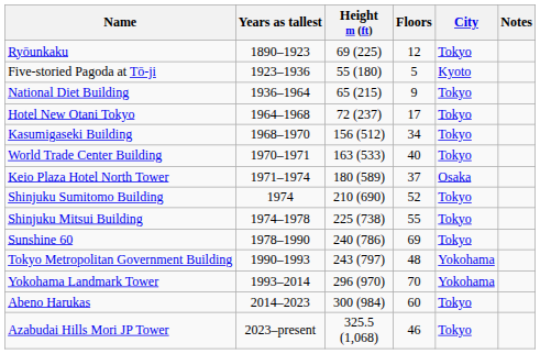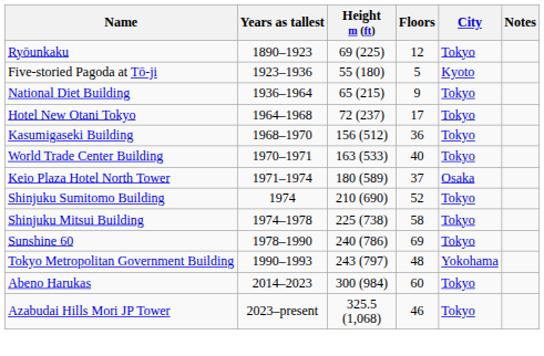 <table class="wikitable sortable">
 <tr>
 <th>Name</th>
 <th>Years as tallest</th>
 <th width="75">Height<br><small><a href='#'>m</a> (<a href='#'>ft</a>)</small></th>
 <th>Floors</th>
 <th><a href='#'>City</a></th>
 <th class="unsortable">Notes</th>
 </tr>
 <tr>
 <td><a href='#'>Ryōunkaku</a></td>
 <td style="text-align:center;">1890–1923</td>
 <td style="text-align:center;">69 (225)</td>
 <td style="text-align:center;">12</td>
 <td><a href='#'>Tokyo</a></td>
 <td></td>
 </tr>
 <tr>
 <td>Five-storied Pagoda at <a href='#'>Tō-ji</a></td>
 <td style="text-align:center;">1923–1936</td>
 <td style="text-align:center;">55 (180)</td>
 <td style="text-align:center;">5</td>
 <td><a href='#'>Kyoto</a></td>
 <td></td>
 </tr>
 <tr>
 <td><a href='#'>National Diet Building</a></td>
 <td style="text-align:center;">1936–1964</td>
 <td style="text-align:center;">65 (215)</td>
 <td style="text-align:center;">9</td>
 <td><a href='#'>Tokyo</a></td>
 <td></td>
 </tr>
 <tr>
 <td><a href='#'>Hotel New Otani Tokyo</a></td>
 <td style="text-align:center;">1964–1968</td>
 <td style="text-align:center;">72 (237)</td>
 <td style="text-align:center;">17</td>
 <td><a href='#'>Tokyo</a></td>
 <td></td>
 </tr>
 <tr>
 <td><a href='#'>Kasumigaseki Building</a></td>
 <td style="text-align:center;">1968–1970</td>
 <td style="text-align:center;">156 (512)</td>
-<td style="text-align:center;">34</td>
+<td style="text-align:center;">36</td>
 <td><a href='#'>Tokyo</a></td>
 <td></td>
 </tr>
 <tr>
 <td><a href='#'>World Trade Center Building</a></td>
 <td style="text-align:center;">1970–1971</td>
 <td style="text-align:center;">163 (533)</td>
 <td style="text-align:center;">40</td>
 <td><a href='#'>Tokyo</a></td>
 <td></td>
 </tr>
 <tr>
 <td><a href='#'>Keio Plaza Hotel North Tower</a></td>
 <td style="text-align:center;">1971–1974</td>
 <td style="text-align:center;">180 (589)</td>
 <td style="text-align:center;">37</td>
 <td><a href='#'>Osaka</a></td>
 <td></td>
 </tr>
 <tr>
 <td><a href='#'>Shinjuku Sumitomo Building</a></td>
 <td style="text-align:center;">1974</td>
 <td style="text-align:center;">210 (690)</td>
 <td style="text-align:center;">52</td>
 <td><a href='#'>Tokyo</a></td>
 <td></td>
 </tr>
 <tr>
 <td><a href='#'>Shinjuku Mitsui Building</a></td>
 <td style="text-align:center;">1974–1978</td>
 <td style="text-align:center;">225 (738)</td>
-<td style="text-align:center;">55</td>
+<td style="text-align:center;">58</td>
 <td><a href='#'>Tokyo</a></td>
 <td></td>
 </tr>
 <tr>
 <td><a href='#'>Sunshine 60</a></td>
 <td style="text-align:center;">1978–1990</td>
 <td style="text-align:center;">240 (786)</td>
 <td style="text-align:center;">69</td>
 <td><a href='#'>Tokyo</a></td>
 <td></td>
 </tr>
 <tr>
 <td><a href='#'>Tokyo Metropolitan Government Building</a></td>
 <td style="text-align:center;">1990–1993</td>
 <td style="text-align:center;">243 (797)</td>
 <td style="text-align:center;">48</td>
 <td><a href='#'>Yokohama</a></td>
 <td></td>
 </tr>
 <tr>
-<td><a href='#'>Yokohama Landmark Tower</a></td>
-<td style="text-align:center;">1993–2014</td>
-<td style="text-align:center;">296 (970)</td>
-<td style="text-align:center;">70</td>
-<td><a href='#'>Yokohama</a></td>
-<td></td>
-</tr>
-<tr>
 <td><a href='#'>Abeno Harukas</a></td>
 <td style="text-align:center;">2014–2023</td>
 <td style="text-align:center;">300 (984)</td>
 <td style="text-align:center;">60</td>
 <td><a href='#'>Tokyo</a></td>
 <td></td>
 </tr>
 <tr>
 <td><a href='#'>Azabudai Hills Mori JP Tower</a></td>
 <td style="text-align:center;">2023–present</td>
 <td style="text-align:center;">325.5 (1,068)</td>
 <td style="text-align:center;">46</td>
 <td><a href='#'>Tokyo</a></td>
 <td></td>
 </tr>
 </table>
